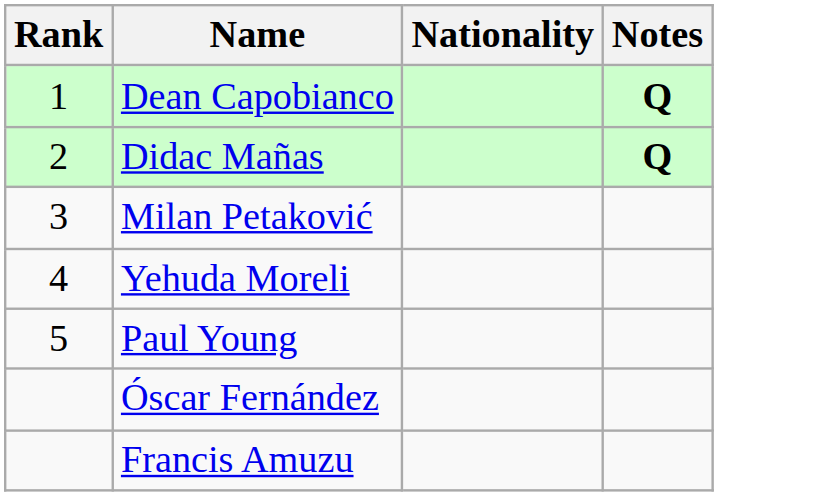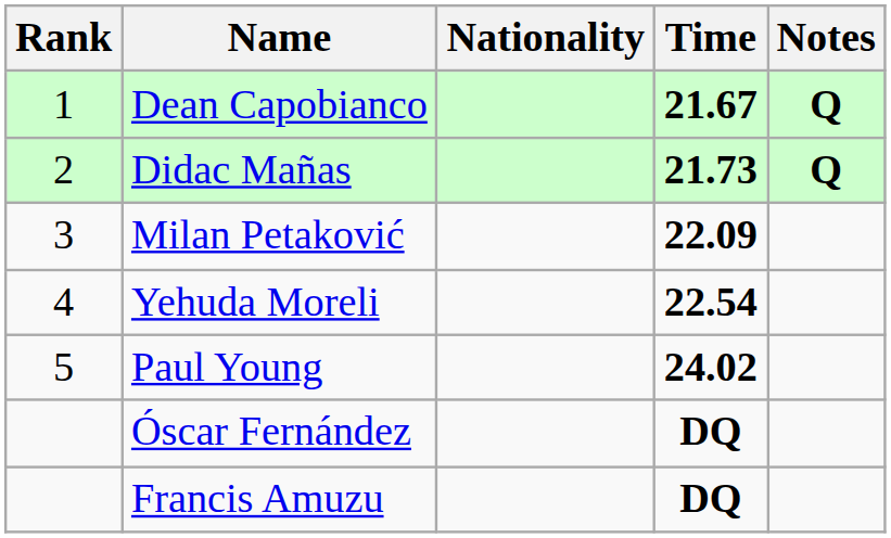 <table class="wikitable sortable" style="text-align:center">
 <tr>
 <th>Rank</th>
 <th>Name</th>
 <th>Nationality</th>
+<th>Time</th>
 <th>Notes</th>
 </tr>
 <tr bgcolor=ccffcc>
 <td>1</td>
 <td align=left><a href='#'>Dean Capobianco</a></td>
 <td align=left></td>
+<td><strong>21.67</strong></td>
 <td><strong>Q</strong></td>
 </tr>
 <tr bgcolor=ccffcc>
 <td>2</td>
 <td align=left><a href='#'>Didac Mañas</a></td>
 <td align=left></td>
+<td><strong>21.73</strong></td>
 <td><strong>Q</strong></td>
 </tr>
 <tr>
 <td>3</td>
 <td align=left><a href='#'>Milan Petaković</a></td>
 <td align=left></td>
+<td><strong>22.09</strong></td>
 <td></td>
 </tr>
 <tr>
 <td>4</td>
 <td align=left><a href='#'>Yehuda Moreli</a></td>
 <td align=left></td>
+<td><strong>22.54</strong></td>
 <td></td>
 </tr>
 <tr>
 <td>5</td>
 <td align=left><a href='#'>Paul Young</a></td>
 <td align=left></td>
+<td><strong>24.02</strong></td>
 <td></td>
 </tr>
 <tr>
 <td></td>
 <td align=left><a href='#'>Óscar Fernández</a></td>
 <td align=left></td>
+<td><strong>DQ</strong></td>
 <td></td>
 </tr>
 <tr>
 <td></td>
 <td align=left><a href='#'>Francis Amuzu</a></td>
 <td align=left></td>
+<td><strong>DQ</strong></td>
 <td></td>
 </tr>
 </table>
